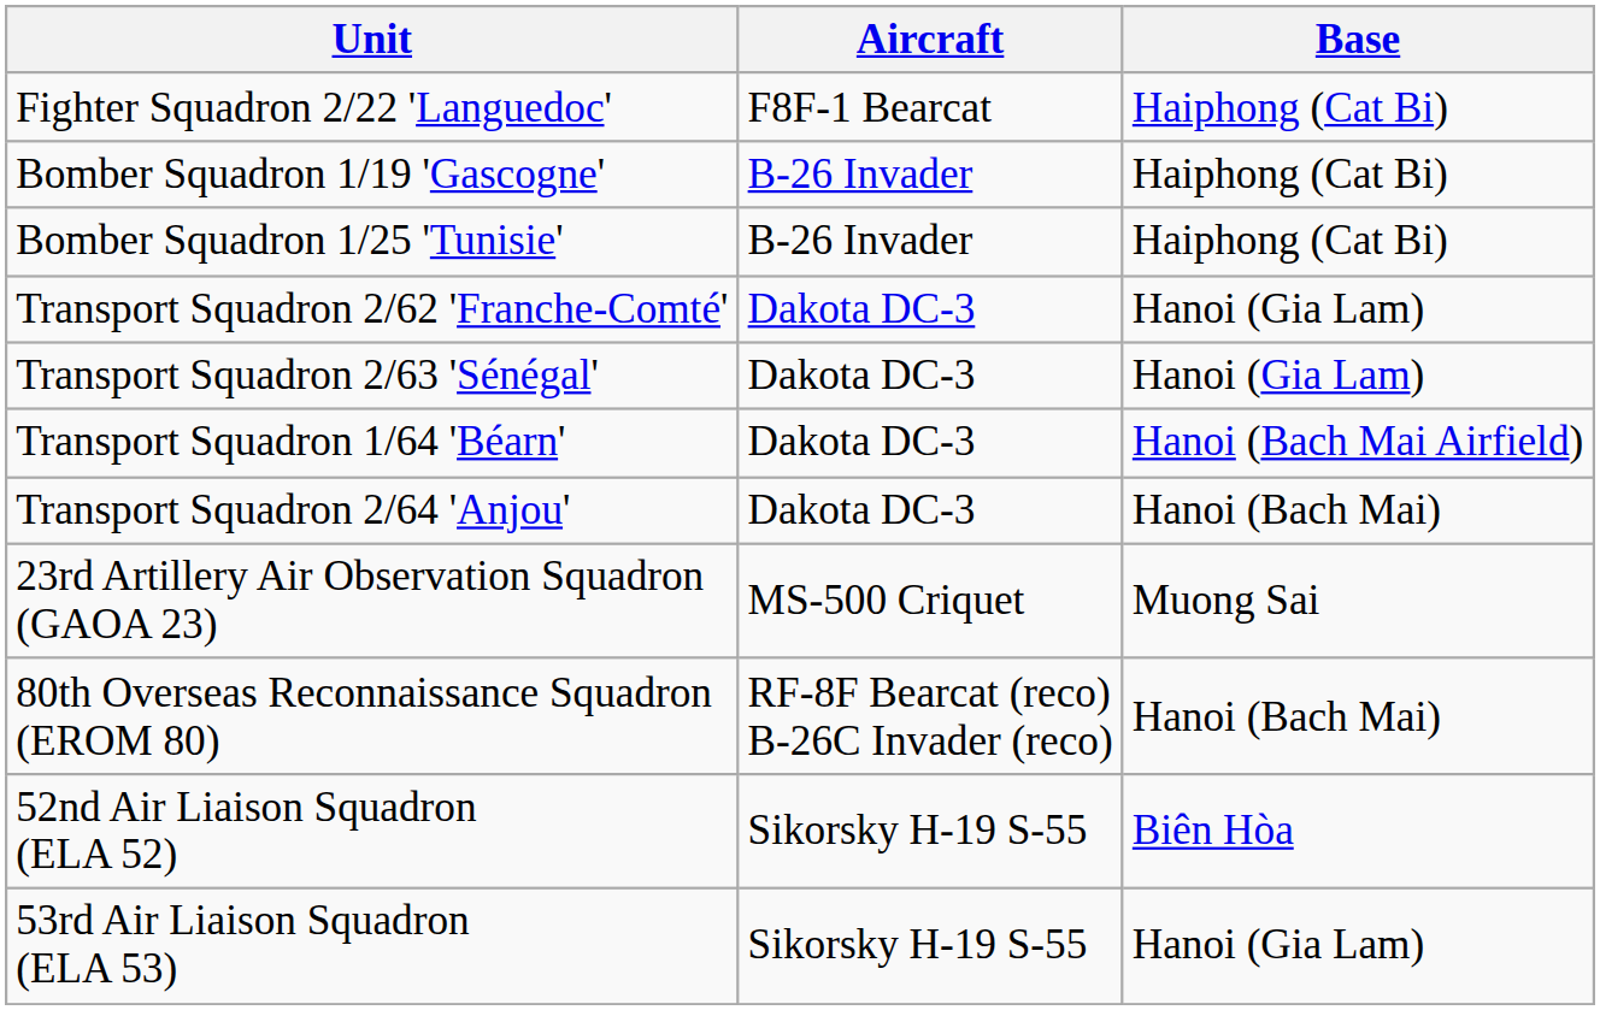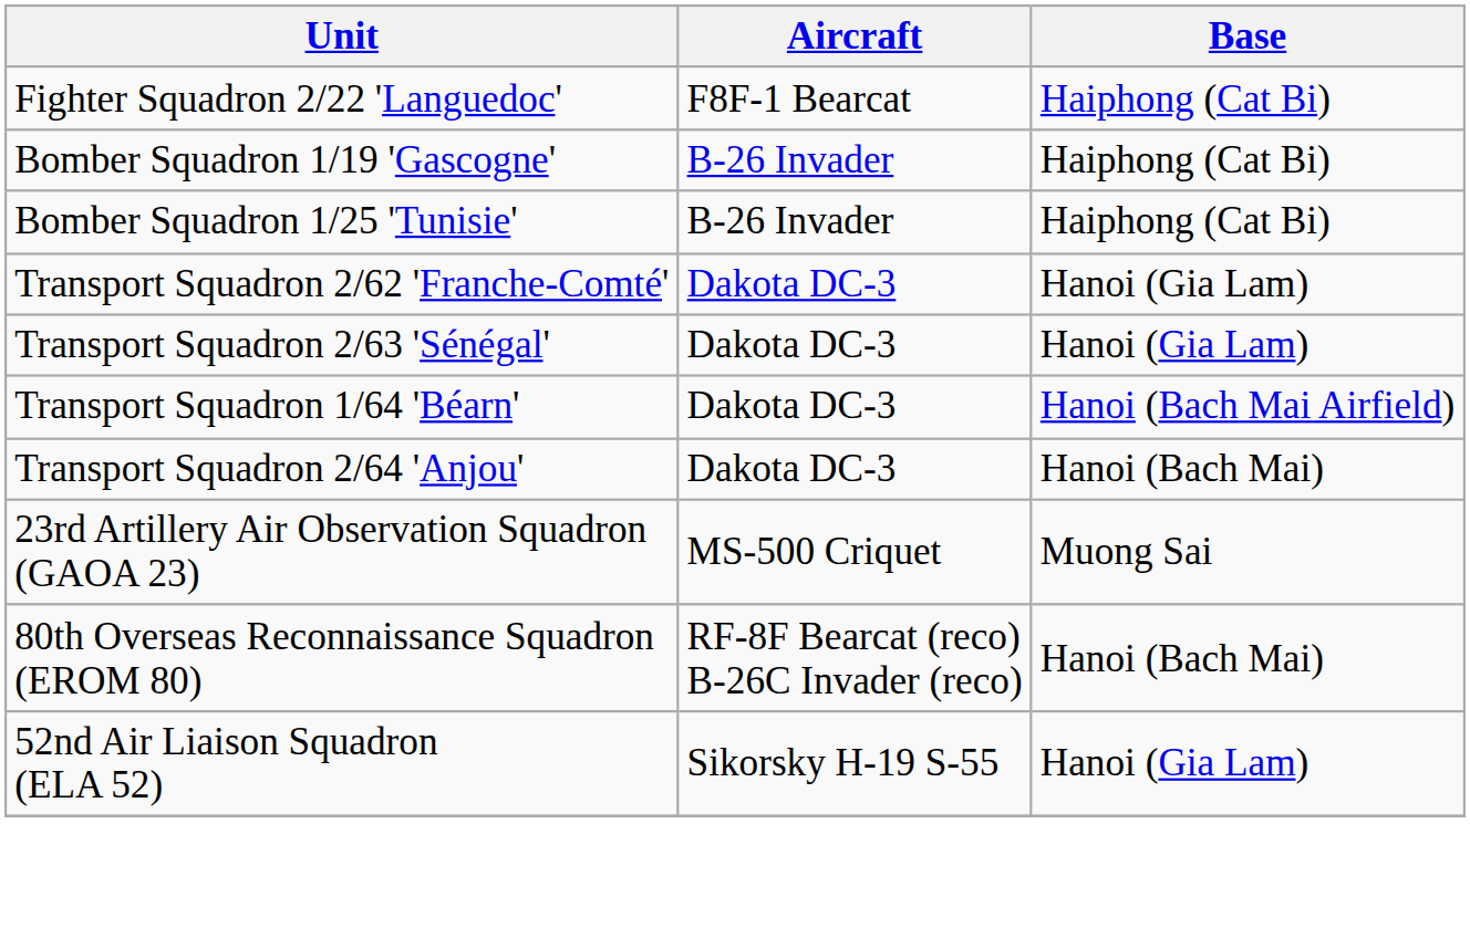 <table class="wikitable">
 <tr>
 <th><strong><a href='#'>Unit</a></strong></th>
 <th><strong><a href='#'>Aircraft</a></strong></th>
 <th><strong><a href='#'>Base</a></strong></th>
 </tr>
 <tr>
 <td>Fighter Squadron 2/22 '<a href='#'>Languedoc</a>'</td>
 <td>F8F-1 Bearcat</td>
 <td><a href='#'>Haiphong</a> (<a href='#'>Cat Bi</a>)</td>
 </tr>
 <tr>
 <td>Bomber Squadron 1/19 '<a href='#'>Gascogne</a>'</td>
 <td><a href='#'>B-26 Invader</a></td>
 <td>Haiphong (Cat Bi)</td>
 </tr>
 <tr>
 <td>Bomber Squadron 1/25 '<a href='#'>Tunisie</a>'</td>
 <td>B-26 Invader</td>
 <td>Haiphong (Cat Bi)</td>
 </tr>
 <tr>
 <td>Transport Squadron 2/62 '<a href='#'>Franche-Comté</a>'</td>
 <td><a href='#'>Dakota DC-3</a></td>
 <td>Hanoi (Gia Lam)</td>
 </tr>
 <tr>
 <td>Transport Squadron 2/63 '<a href='#'>Sénégal</a>'</td>
 <td>Dakota DC-3</td>
 <td>Hanoi (<a href='#'>Gia Lam</a>)</td>
 </tr>
 <tr>
 <td>Transport Squadron 1/64 '<a href='#'>Béarn</a>'</td>
 <td>Dakota DC-3</td>
 <td><a href='#'>Hanoi</a> (<a href='#'>Bach Mai Airfield</a>)</td>
 </tr>
 <tr>
 <td>Transport Squadron 2/64 '<a href='#'>Anjou</a>'</td>
 <td>Dakota DC-3</td>
 <td>Hanoi (Bach Mai)</td>
 </tr>
 <tr>
 <td>23rd Artillery Air Observation Squadron<br> (GAOA 23)</td>
 <td>MS-500 Criquet</td>
 <td>Muong Sai</td>
 </tr>
 <tr>
 <td>80th Overseas Reconnaissance Squadron<br> (EROM 80)</td>
 <td>RF-8F Bearcat (reco)<br> B-26C Invader (reco)</td>
 <td>Hanoi (Bach Mai)</td>
 </tr>
 <tr>
 <td>52nd Air Liaison Squadron<br> (ELA 52)</td>
 <td>Sikorsky H-19 S-55</td>
-<td><a href='#'>Biên Hòa</a></td>
-</tr>
-<tr>
-<td>53rd Air Liaison Squadron<br> (ELA 53)</td>
-<td>Sikorsky H-19 S-55</td>
-<td>Hanoi (Gia Lam)</td>
+<td>Hanoi (<a href='#'>Gia Lam</a>)</td>
 </tr>
 <tr>
 </tr>
 </table>
